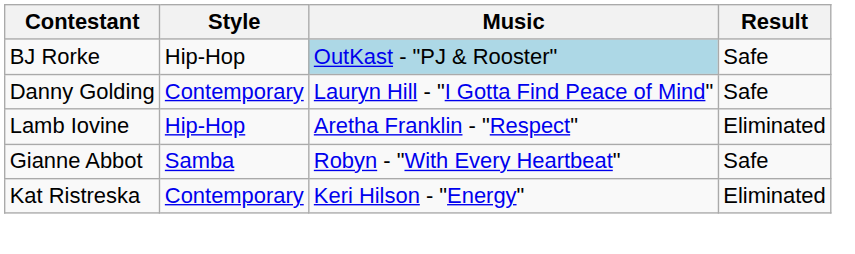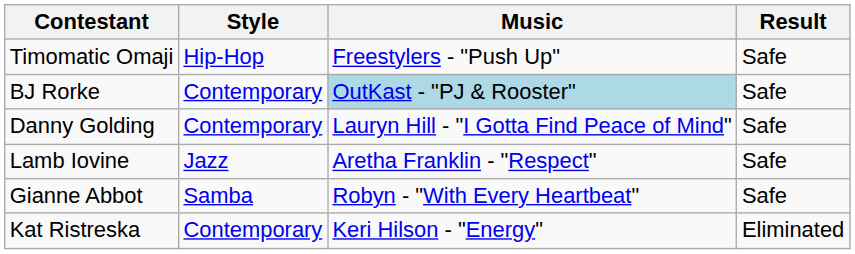 <table class="wikitable">
 <tr>
 <th>Contestant</th>
 <th>Style</th>
 <th>Music</th>
 <th>Result</th>
 </tr>
 <tr>
+<td>Timomatic Omaji</td>
+<td><a href='#'>Hip-Hop</a></td>
+<td><a href='#'>Freestylers</a> - "Push Up"</td>
+<td>Safe</td>
+</tr>
+<tr>
 <td>BJ Rorke</td>
-<td>Hip-Hop</td>
+<td><a href='#'>Contemporary</a></td>
 <td style="background: lightblue;"><a href='#'>OutKast</a> - "PJ & Rooster"</td>
 <td>Safe</td>
 </tr>
 <tr>
 <td>Danny Golding</td>
 <td><a href='#'>Contemporary</a></td>
 <td><a href='#'>Lauryn Hill</a> - "<a href='#'>I Gotta Find Peace of Mind</a>"</td>
 <td>Safe</td>
 </tr>
 <tr>
 <td>Lamb Iovine</td>
-<td><a href='#'>Hip-Hop</a></td>
+<td><a href='#'>Jazz</a></td>
 <td><a href='#'>Aretha Franklin</a> - "<a href='#'>Respect</a>"</td>
-<td>Eliminated</td>
+<td>Safe</td>
 </tr>
 <tr>
 <td>Gianne Abbot</td>
 <td><a href='#'>Samba</a></td>
 <td><a href='#'>Robyn</a> - "<a href='#'>With Every Heartbeat</a>"</td>
 <td>Safe</td>
 </tr>
 <tr>
 <td>Kat Ristreska</td>
 <td><a href='#'>Contemporary</a></td>
 <td><a href='#'>Keri Hilson</a> - "<a href='#'>Energy</a>"</td>
 <td>Eliminated</td>
 </tr>
 </table>
